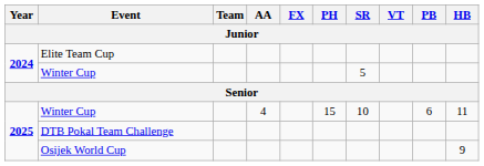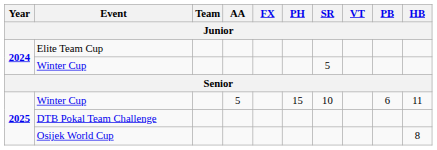 <table class="wikitable sortable" style="text-align:center; font-size:95%;">
 <tr>
 <th width=7% class=unsortable>Year</th>
 <th width=37% class=unsortable>Event</th>
 <th width=7% class=unsortable>Team</th>
 <th width=7% class=unsortable>AA</th>
 <th width=7% class=unsortable><a href='#'>FX</a></th>
 <th width=7% class=unsortable><a href='#'>PH</a></th>
 <th width=7% class=unsortable><a href='#'>SR</a></th>
 <th width=7% class=unsortable><a href='#'>VT</a></th>
 <th width=7% class=unsortable><a href='#'>PB</a></th>
 <th width=7% class=unsortable><a href='#'>HB</a></th>
 </tr>
 <tr>
 <th colspan="10">Junior</th>
 </tr>
 <tr>
 <td rowspan="2"><strong><a href='#'>2024</a></strong></td>
 <td align=left>Elite Team Cup</td>
 <td></td>
 <td></td>
 <td></td>
 <td></td>
 <td></td>
 <td></td>
 <td></td>
 <td></td>
 </tr>
 <tr>
 <td align=left><a href='#'>Winter Cup</a></td>
 <td></td>
 <td></td>
 <td></td>
 <td></td>
 <td>5</td>
 <td></td>
 <td></td>
 <td></td>
 </tr>
 <tr>
 <th colspan="10">Senior</th>
 </tr>
 <tr>
 <td rowspan="3"><strong><a href='#'>2025</a></strong></td>
 <td align=left><a href='#'>Winter Cup</a></td>
 <td></td>
-<td>4</td>
+<td>5</td>
 <td></td>
 <td>15</td>
 <td>10</td>
 <td></td>
 <td>6</td>
 <td>11</td>
 </tr>
 <tr>
 <td align=left><a href='#'>DTB Pokal Team Challenge</a></td>
 <td></td>
 <td></td>
 <td></td>
 <td></td>
 <td></td>
 <td></td>
 <td></td>
 <td></td>
 </tr>
 <tr>
 <td align=left><a href='#'>Osijek World Cup</a></td>
 <td></td>
 <td></td>
 <td></td>
 <td></td>
 <td></td>
 <td></td>
 <td></td>
-<td>9</td>
+<td>8</td>
 </tr>
 </table>
